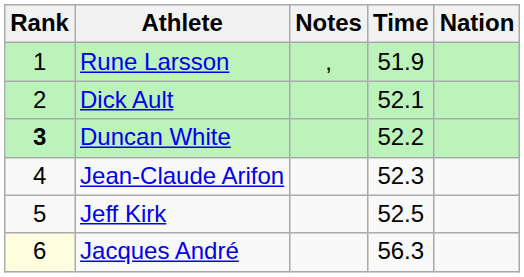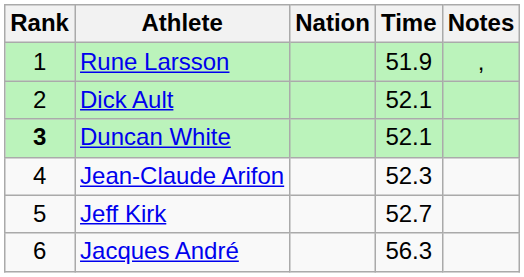 <table class="wikitable sortable" style="text-align:center">
 <tr>
 <th>Rank</th>
 <th>Athlete</th>
+<th>Nation</th>
+<th>Time</th>
 <th>Notes</th>
-<th>Time</th>
-<th>Nation</th>
 </tr>
 <tr bgcolor=#bbf3bb>
 <td>1</td>
 <td align=left><a href='#'>Rune Larsson</a></td>
+<td align=left></td>
+<td>51.9</td>
 <td>, </td>
-<td>51.9</td>
-<td align=left></td>
 </tr>
 <tr bgcolor=#bbf3bb>
 <td>2</td>
 <td align=left><a href='#'>Dick Ault</a></td>
+<td align=left></td>
+<td>52.1</td>
 <td></td>
-<td>52.1</td>
-<td align=left></td>
 </tr>
 <tr bgcolor=#bbf3bb>
 <td><strong>3</strong></td>
 <td align=left><a href='#'>Duncan White</a></td>
+<td align=left></td>
+<td>52.1</td>
 <td></td>
-<td>52.2</td>
-<td align=left></td>
 </tr>
 <tr>
 <td>4</td>
 <td align=left><a href='#'>Jean-Claude Arifon</a></td>
+<td align=left></td>
+<td>52.3</td>
 <td></td>
-<td>52.3</td>
-<td align=left></td>
 </tr>
 <tr>
 <td>5</td>
 <td align=left><a href='#'>Jeff Kirk</a></td>
+<td align=left></td>
+<td>52.7</td>
 <td></td>
-<td>52.5</td>
-<td align=left></td>
 </tr>
 <tr>
-<td style="background: lightyellow;">6</td>
+<td>6</td>
 <td align=left><a href='#'>Jacques André</a></td>
+<td align=left></td>
+<td>56.3</td>
 <td></td>
-<td>56.3</td>
-<td align=left></td>
 </tr>
 </table>
